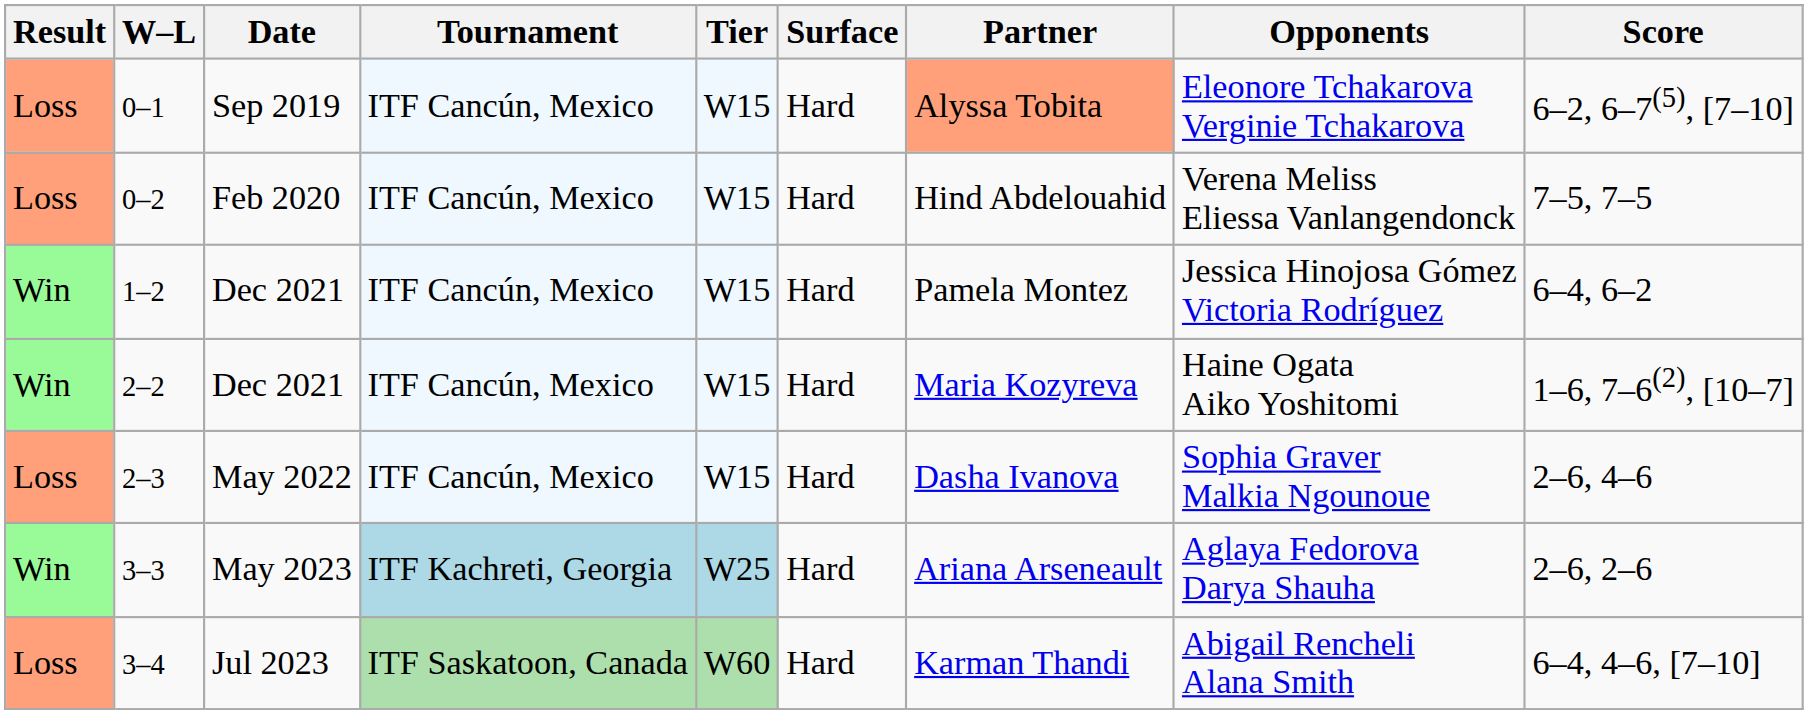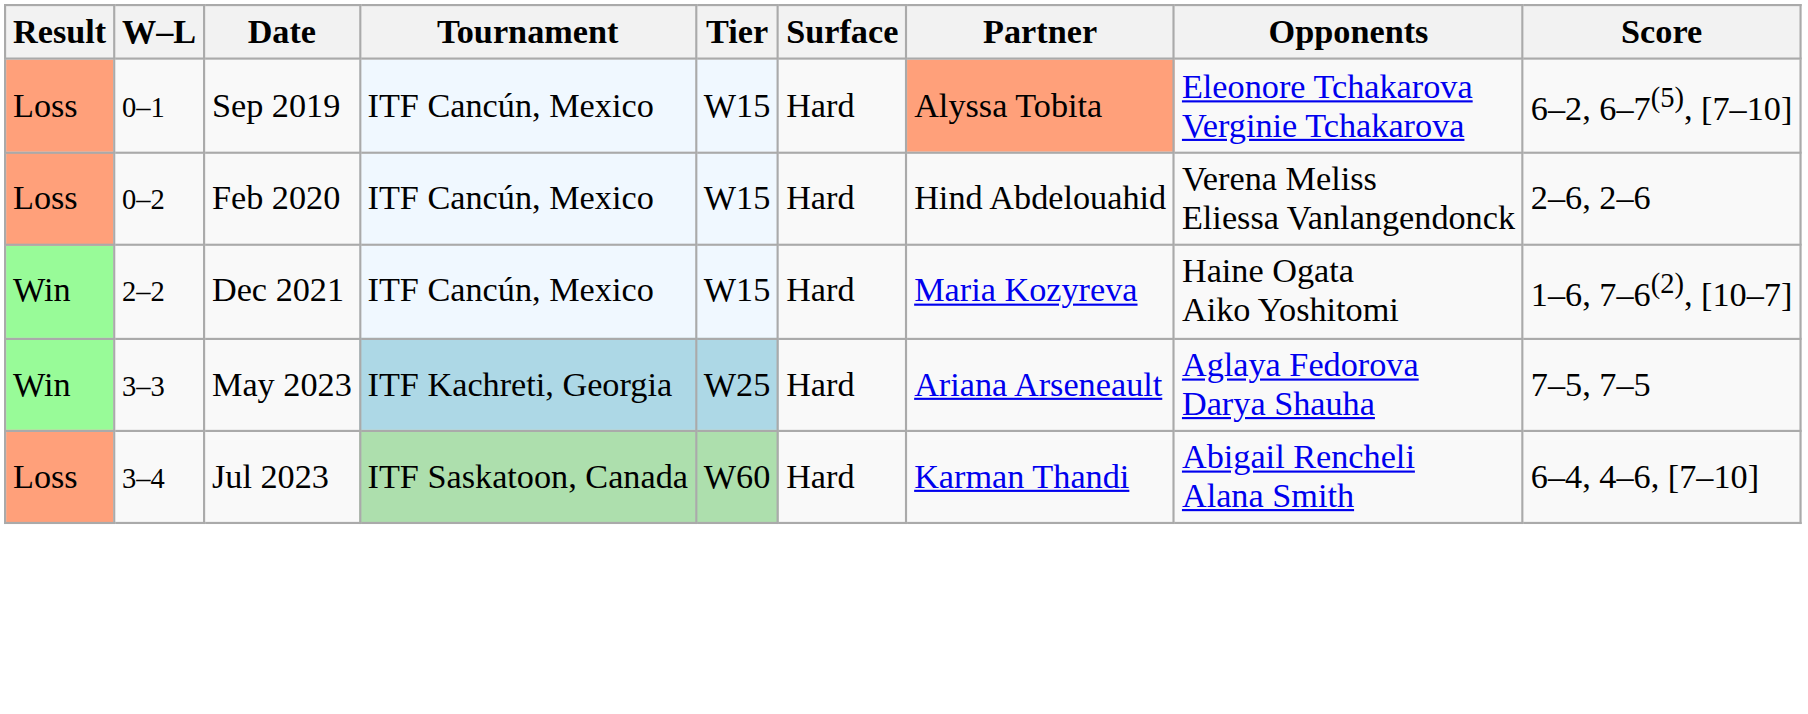 <table class="sortable wikitable nowrap">
 <tr>
 <th>Result</th>
 <th class="unsortable">W–L</th>
 <th>Date</th>
 <th>Tournament</th>
 <th>Tier</th>
 <th>Surface</th>
 <th>Partner</th>
 <th>Opponents</th>
 <th class="unsortable">Score</th>
 </tr>
 <tr>
 <td style="background:#ffa07a;">Loss</td>
 <td><small>0–1</small></td>
 <td>Sep 2019</td>
 <td style="background:#f0f8ff;">ITF Cancún, Mexico</td>
 <td style="background:#f0f8ff;">W15</td>
 <td>Hard</td>
 <td style="background: lightsalmon;"> Alyssa Tobita</td>
 <td> <a href='#'>Eleonore Tchakarova</a> <br>  <a href='#'>Verginie Tchakarova</a></td>
 <td>6–2, 6–7<sup>(5)</sup>, [7–10]</td>
 </tr>
 <tr>
 <td style="background:#ffa07a;">Loss</td>
 <td><small>0–2</small></td>
 <td>Feb 2020</td>
 <td style="background:#f0f8ff;">ITF Cancún, Mexico</td>
 <td style="background:#f0f8ff;">W15</td>
 <td>Hard</td>
 <td> Hind Abdelouahid</td>
 <td> Verena Meliss <br>  Eliessa Vanlangendonck</td>
-<td>7–5, 7–5</td>
-</tr>
-<tr>
-<td style="background:#98fb98;">Win</td>
-<td><small>1–2</small></td>
-<td>Dec 2021</td>
-<td style="background:#f0f8ff;">ITF Cancún, Mexico</td>
-<td style="background:#f0f8ff;">W15</td>
-<td>Hard</td>
-<td> Pamela Montez</td>
-<td> Jessica Hinojosa Gómez <br>  <a href='#'>Victoria Rodríguez</a></td>
-<td>6–4, 6–2</td>
+<td>2–6, 2–6</td>
 </tr>
 <tr>
 <td style="background:#98fb98;">Win</td>
 <td><small>2–2</small></td>
 <td>Dec 2021</td>
 <td style="background:#f0f8ff;">ITF Cancún, Mexico</td>
 <td style="background:#f0f8ff;">W15</td>
 <td>Hard</td>
 <td> <a href='#'>Maria Kozyreva</a></td>
 <td> Haine Ogata <br>  Aiko Yoshitomi</td>
 <td>1–6, 7–6<sup>(2)</sup>, [10–7]</td>
 </tr>
 <tr>
-<td style="background:#ffa07a;">Loss</td>
-<td><small>2–3</small></td>
-<td>May 2022</td>
-<td style="background:#f0f8ff;">ITF Cancún, Mexico</td>
-<td style="background:#f0f8ff;">W15</td>
-<td>Hard</td>
-<td> <a href='#'>Dasha Ivanova</a></td>
-<td> <a href='#'>Sophia Graver</a> <br>  <a href='#'>Malkia Ngounoue</a></td>
-<td>2–6, 4–6</td>
-</tr>
-<tr>
 <td style="background:#98fb98;">Win</td>
 <td><small>3–3</small></td>
 <td>May 2023</td>
 <td style="background:lightblue;">ITF Kachreti, Georgia</td>
 <td style="background:lightblue;">W25</td>
 <td>Hard</td>
 <td> <a href='#'>Ariana Arseneault</a></td>
 <td> <a href='#'>Aglaya Fedorova</a> <br>  <a href='#'>Darya Shauha</a></td>
-<td>2–6, 2–6</td>
+<td>7–5, 7–5</td>
 </tr>
 <tr>
 <td style="background:#ffa07a;">Loss</td>
 <td><small>3–4</small></td>
 <td>Jul 2023</td>
 <td style="background:#addfad;">ITF Saskatoon, Canada</td>
 <td style="background:#addfad;">W60</td>
 <td>Hard</td>
 <td> <a href='#'>Karman Thandi</a></td>
 <td> <a href='#'>Abigail Rencheli</a> <br>  <a href='#'>Alana Smith</a></td>
 <td>6–4, 4–6, [7–10]</td>
 </tr>
 </table>
